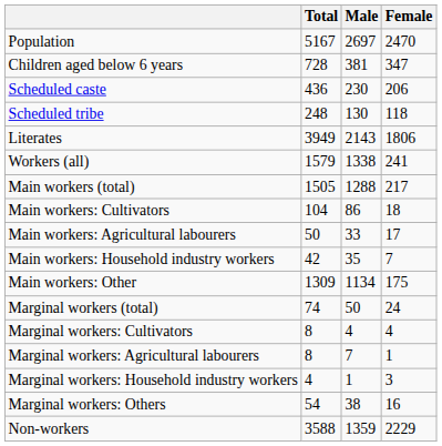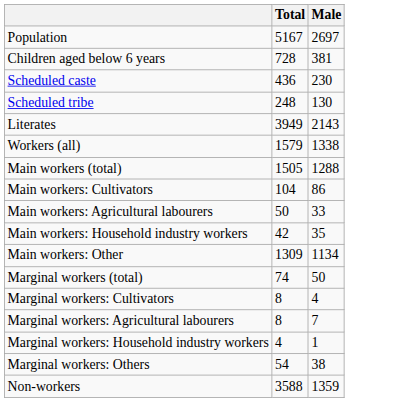 <table class="wikitable sortable">
 <tr>
 <th></th>
 <th>Total</th>
 <th>Male</th>
-<th>Female</th>
 </tr>
 <tr>
 <td>Population</td>
 <td>5167</td>
 <td>2697</td>
-<td>2470</td>
 </tr>
 <tr>
 <td>Children aged below 6 years</td>
 <td>728</td>
 <td>381</td>
-<td>347</td>
 </tr>
 <tr>
 <td><a href='#'>Scheduled caste</a></td>
 <td>436</td>
 <td>230</td>
-<td>206</td>
 </tr>
 <tr>
 <td><a href='#'>Scheduled tribe</a></td>
 <td>248</td>
 <td>130</td>
-<td>118</td>
 </tr>
 <tr>
 <td>Literates</td>
 <td>3949</td>
 <td>2143</td>
-<td>1806</td>
 </tr>
 <tr>
 <td>Workers (all)</td>
 <td>1579</td>
 <td>1338</td>
-<td>241</td>
 </tr>
 <tr>
 <td>Main workers (total)</td>
 <td>1505</td>
 <td>1288</td>
-<td>217</td>
 </tr>
 <tr>
 <td>Main workers: Cultivators</td>
 <td>104</td>
 <td>86</td>
-<td>18</td>
 </tr>
 <tr>
 <td>Main workers: Agricultural labourers</td>
 <td>50</td>
 <td>33</td>
-<td>17</td>
 </tr>
 <tr>
 <td>Main workers: Household industry workers</td>
 <td>42</td>
 <td>35</td>
-<td>7</td>
 </tr>
 <tr>
 <td>Main workers: Other</td>
 <td>1309</td>
 <td>1134</td>
-<td>175</td>
 </tr>
 <tr>
 <td>Marginal workers (total)</td>
 <td>74</td>
 <td>50</td>
-<td>24</td>
 </tr>
 <tr>
 <td>Marginal workers: Cultivators</td>
 <td>8</td>
-<td>4</td>
 <td>4</td>
 </tr>
 <tr>
 <td>Marginal workers: Agricultural labourers</td>
 <td>8</td>
 <td>7</td>
-<td>1</td>
 </tr>
 <tr>
 <td>Marginal workers: Household industry workers</td>
 <td>4</td>
 <td>1</td>
-<td>3</td>
 </tr>
 <tr>
 <td>Marginal workers: Others</td>
 <td>54</td>
 <td>38</td>
-<td>16</td>
 </tr>
 <tr>
 <td>Non-workers</td>
 <td>3588</td>
 <td>1359</td>
-<td>2229</td>
 </tr>
 </table>
